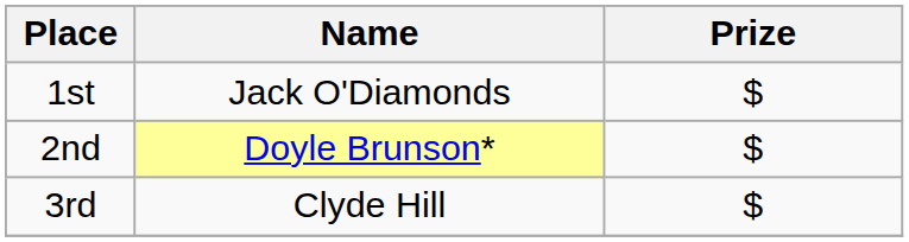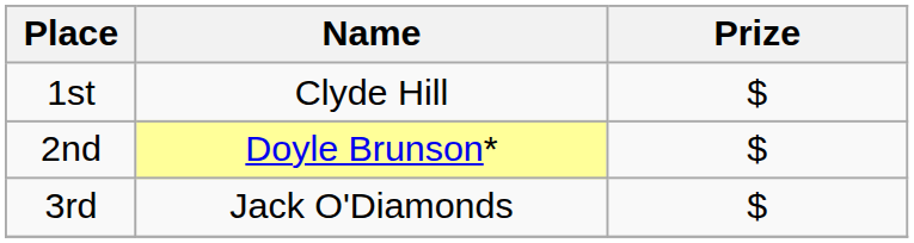 <table class="wikitable">
 <tr>
 <th width="50">Place</th>
 <th width="200">Name</th>
 <th width="125">Prize</th>
 </tr>
 <tr>
 <td align = "center">1st</td>
-<td align = "center">Jack O'Diamonds</td>
+<td align = "center">Clyde Hill</td>
 <td align = "center">$</td>
 </tr>
 <tr>
 <td align = "center">2nd</td>
 <td align = "center" bgcolor="#FFFF99"><a href='#'>Doyle Brunson</a>*</td>
 <td align = "center">$</td>
 </tr>
 <tr>
 <td align = "center">3rd</td>
-<td align = "center">Clyde Hill</td>
+<td align = "center">Jack O'Diamonds</td>
 <td align = "center">$</td>
 </tr>
 <tr>
 </tr>
 </table>
